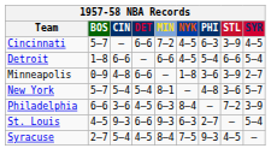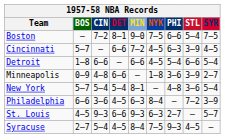 <table class="wikitable" style="font-size:95%; text-align:center;">
 <tr>
 <th colspan=9>1957-58 NBA Records</th>
 </tr>
 <tr>
 <th width=100>Team</th>
 <th style="background:#006400;color:#FFFFFF;width=35">BOS</th>
 <th style="background:#012F6B;color:#FFFFFF;width=35">CIN</th>
 <th style="background:#012F6B;color:#D40032;width=35">DET</th>
 <th style="background:#7BA4DB;color:#FBE122;width=35">MIN</th>
 <th style="background:#003EA4;color:#E45206;width=35">NYK</th>
 <th style="background:#012F6B;color:#FFFFFF;width=35">PHI</th>
 <th style="background:#C90F2E;color:#FFFFFF;width=35">STL</th>
 <th style="background:#D40032;color:#022E6B;width=35">SYR</th>
+</tr>
+<tr>
+<td style="text-align:left;"><a href='#'>Boston</a></td>
+<td>—</td>
+<td>7–2</td>
+<td>8–1</td>
+<td>9–0</td>
+<td>7–5</td>
+<td>6–6</td>
+<td>5–4</td>
+<td>7–5</td>
 </tr>
 <tr>
 <td style="text-align:left;"><a href='#'>Cincinnati</a></td>
 <td>5–7</td>
 <td>—</td>
 <td>6–6</td>
 <td>7–2</td>
 <td>4–5</td>
 <td>6–3</td>
 <td>3–9</td>
 <td>4–5</td>
 </tr>
 <tr>
 <td style="text-align:left;"><a href='#'>Detroit</a></td>
 <td>1–8</td>
 <td>6–6</td>
 <td>—</td>
 <td>6–6</td>
 <td>4–5</td>
 <td>5–4</td>
 <td>6–6</td>
 <td>5–4</td>
 </tr>
 <tr>
 <td style="text-align:left;">Minneapolis</td>
 <td>0–9</td>
 <td>4–8</td>
 <td>6–6</td>
 <td>—</td>
 <td>1–8</td>
 <td>3–6</td>
 <td>3–9</td>
 <td>2–7</td>
 </tr>
 <tr>
 <td style="text-align:left;"><a href='#'>New York</a></td>
 <td>5–7</td>
 <td>5–4</td>
 <td>5–4</td>
 <td>8–1</td>
 <td>—</td>
 <td>4–8</td>
 <td>3–6</td>
-<td>5–7</td>
+<td>5–4</td>
 </tr>
 <tr>
 <td style="text-align:left;"><a href='#'>Philadelphia</a></td>
 <td>6–6</td>
 <td>3–6</td>
 <td>4–5</td>
 <td>6–3</td>
 <td>8–4</td>
 <td>—</td>
 <td>7–2</td>
 <td>3–9</td>
 </tr>
 <tr>
 <td style="text-align:left;"><a href='#'>St. Louis</a></td>
 <td>4–5</td>
 <td>9–3</td>
 <td>6–6</td>
 <td>9–3</td>
 <td>6–3</td>
 <td>2–7</td>
 <td>—</td>
-<td>5–4</td>
+<td>5–7</td>
 </tr>
 <tr>
 <td style="text-align:left;"><a href='#'>Syracuse</a></td>
 <td>2–7</td>
 <td>5–4</td>
 <td>4–5</td>
 <td>8–4</td>
 <td>7–5</td>
 <td>9–3</td>
 <td>4–5</td>
 <td>—</td>
 </tr>
 </table>
